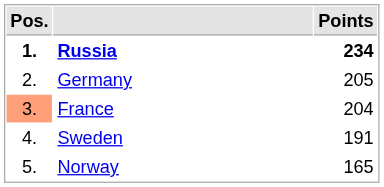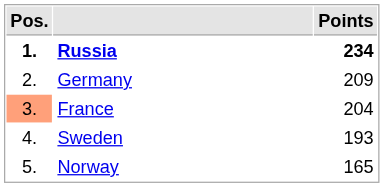 <table cellspacing="1" cellpadding="3" style="border:1px solid #AAAAAA;font-size:90%">
 <tr bgcolor="#E4E4E4">
 <th style="border-bottom:1px solid #AAAAAA" width=10>Pos.</th>
 <th style="border-bottom:1px solid #AAAAAA" width=200></th>
 <th style="border-bottom:1px solid #AAAAAA" width=20>Points</th>
 </tr>
 <tr>
 <td align="center"><strong>1.</strong></td>
 <td> <strong><a href='#'>Russia</a></strong></td>
 <td align="right"><strong>234</strong></td>
 </tr>
 <tr>
 <td align="center">2.</td>
 <td> <a href='#'>Germany</a></td>
-<td align="right">205</td>
+<td align="right">209</td>
 </tr>
 <tr>
 <td align="center" style="background: lightsalmon;">3.</td>
 <td> <a href='#'>France</a></td>
 <td align="right">204</td>
 </tr>
 <tr>
 <td align="center">4.</td>
 <td> <a href='#'>Sweden</a></td>
-<td align="right">191</td>
+<td align="right">193</td>
 </tr>
 <tr>
 <td align="center">5.</td>
 <td> <a href='#'>Norway</a></td>
 <td align="right">165</td>
 </tr>
 </table>
